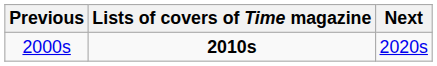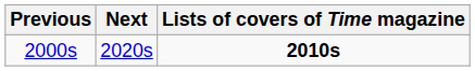 <table class="wikitable" style="margin: 0 auto;">
 <tr>
 <th>Previous</th>
+<th>Next</th>
 <th>Lists of covers of <em>Time</em> magazine</th>
-<th>Next</th>
 </tr>
 <tr>
 <td style="text-align:center;"><a href='#'>2000s</a></td>
+<td style="text-align:center;"><a href='#'>2020s</a></td>
 <td style="text-align:center;"><strong>2010s</strong></td>
-<td style="text-align:center;"><a href='#'>2020s</a></td>
 </tr>
 </table>
